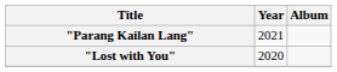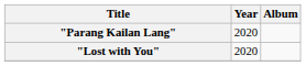 <table class="wikitable plainrowheaders" style="text-align:center;">
 <tr>
 <th scope="col" rowspan="1" style="width:300px;">Title</th>
 <th scope="col" rowspan="1">Year</th>
 <th scope="col" rowspan="1">Album</th>
 </tr>
 <tr>
 <th scope="row">"Parang Kailan Lang" <br></th>
-<td align="center">2021</td>
+<td align="center">2020</td>
 <td></td>
 </tr>
 <tr>
 <th scope="row">"Lost with You"</th>
 <td>2020</td>
 <td></td>
 </tr>
 <tr>
 </tr>
 </table>
